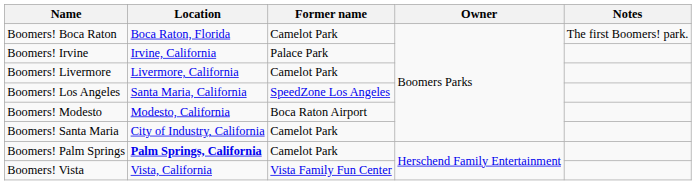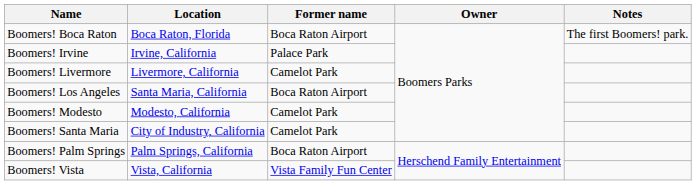 <table class="wikitable">
 <tr>
 <th>Name</th>
 <th>Location</th>
 <th>Former name</th>
 <th>Owner</th>
 <th>Notes</th>
 </tr>
 <tr>
 <td>Boomers! Boca Raton</td>
 <td><a href='#'>Boca Raton, Florida</a></td>
-<td>Camelot Park</td>
+<td>Boca Raton Airport</td>
 <td rowspan="6">Boomers Parks</td>
 <td>The first Boomers! park.</td>
 </tr>
 <tr>
 <td>Boomers! Irvine</td>
 <td><a href='#'>Irvine, California</a></td>
 <td>Palace Park</td>
 <td></td>
 </tr>
 <tr>
 <td>Boomers! Livermore</td>
 <td><a href='#'>Livermore, California</a></td>
 <td>Camelot Park</td>
 <td></td>
 </tr>
 <tr>
 <td>Boomers! Los Angeles</td>
 <td><a href='#'>Santa Maria, California</a></td>
-<td><a href='#'>SpeedZone Los Angeles</a></td>
+<td>Boca Raton Airport</td>
 <td></td>
 </tr>
 <tr>
 <td>Boomers! Modesto</td>
 <td><a href='#'>Modesto, California</a></td>
-<td>Boca Raton Airport</td>
+<td>Camelot Park</td>
 <td></td>
 </tr>
 <tr>
 <td>Boomers! Santa Maria</td>
 <td><a href='#'>City of Industry, California</a></td>
 <td>Camelot Park</td>
 <td></td>
 </tr>
 <tr>
 <td>Boomers! Palm Springs</td>
-<td><strong><a href='#'>Palm Springs, California</a></strong></td>
-<td>Camelot Park</td>
+<td><a href='#'>Palm Springs, California</a></td>
+<td>Boca Raton Airport</td>
 <td rowspan="2"><a href='#'>Herschend Family Entertainment</a></td>
 <td></td>
 </tr>
 <tr>
 <td>Boomers! Vista</td>
 <td><a href='#'>Vista, California</a></td>
 <td><a href='#'>Vista Family Fun Center</a></td>
 <td></td>
 </tr>
 </table>
